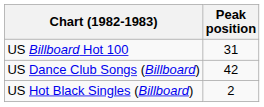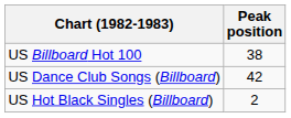 <table class="wikitable sortable">
 <tr>
 <th>Chart (1982-1983)</th>
 <th>Peak<br>position</th>
 </tr>
 <tr>
 <td>US <a href='#'><em>Billboard</em> Hot 100</a></td>
-<td align="center">31</td>
+<td align="center">38</td>
 </tr>
 <tr>
 <td>US <a href='#'>Dance Club Songs</a> (<em><a href='#'>Billboard</a></em>)</td>
 <td align="center">42</td>
 </tr>
 <tr>
 <td>US <a href='#'>Hot Black Singles</a> (<em><a href='#'>Billboard</a></em>)</td>
 <td align="center">2</td>
 </tr>
 </table>
